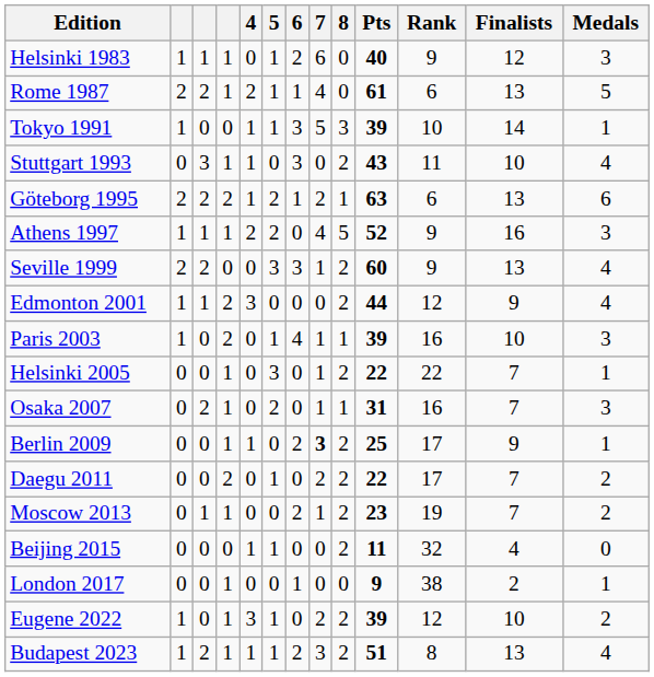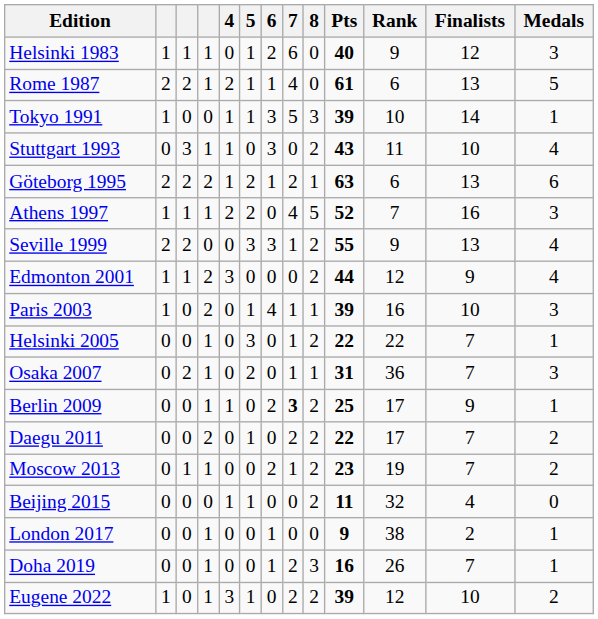 <table class="wikitable sortable" style="width:70%; font-size:90%; text-align:center;">
 <tr>
 <th>Edition</th>
 <th></th>
 <th></th>
 <th></th>
 <th>4</th>
 <th>5</th>
 <th>6</th>
 <th>7</th>
 <th>8</th>
 <th>Pts</th>
 <th>Rank</th>
 <th>Finalists</th>
 <th>Medals</th>
 </tr>
 <tr>
 <td align=left><a href='#'>Helsinki 1983</a></td>
 <td>1</td>
 <td>1</td>
 <td>1</td>
 <td>0</td>
 <td>1</td>
 <td>2</td>
 <td>6</td>
 <td>0</td>
 <td><strong>40</strong></td>
 <td>9</td>
 <td>12</td>
 <td>3</td>
 </tr>
 <tr>
 <td align=left><a href='#'>Rome 1987</a></td>
 <td>2</td>
 <td>2</td>
 <td>1</td>
 <td>2</td>
 <td>1</td>
 <td>1</td>
 <td>4</td>
 <td>0</td>
 <td><strong>61</strong></td>
 <td>6</td>
 <td>13</td>
 <td>5</td>
 </tr>
 <tr>
 <td align=left><a href='#'>Tokyo 1991</a></td>
 <td>1</td>
 <td>0</td>
 <td>0</td>
 <td>1</td>
 <td>1</td>
 <td>3</td>
 <td>5</td>
 <td>3</td>
 <td><strong>39</strong></td>
 <td>10</td>
 <td>14</td>
 <td>1</td>
 </tr>
 <tr>
 <td align=left><a href='#'>Stuttgart 1993</a></td>
 <td>0</td>
 <td>3</td>
 <td>1</td>
 <td>1</td>
 <td>0</td>
 <td>3</td>
 <td>0</td>
 <td>2</td>
 <td><strong>43</strong></td>
 <td>11</td>
 <td>10</td>
 <td>4</td>
 </tr>
 <tr>
 <td align=left><a href='#'>Göteborg 1995</a></td>
 <td>2</td>
 <td>2</td>
 <td>2</td>
 <td>1</td>
 <td>2</td>
 <td>1</td>
 <td>2</td>
 <td>1</td>
 <td><strong>63</strong></td>
 <td>6</td>
 <td>13</td>
 <td>6</td>
 </tr>
 <tr>
 <td align=left><a href='#'>Athens 1997</a></td>
 <td>1</td>
 <td>1</td>
 <td>1</td>
 <td>2</td>
 <td>2</td>
 <td>0</td>
 <td>4</td>
 <td>5</td>
 <td><strong>52</strong></td>
-<td>9</td>
+<td>7</td>
 <td>16</td>
 <td>3</td>
 </tr>
 <tr>
 <td align=left><a href='#'>Seville 1999</a></td>
 <td>2</td>
 <td>2</td>
 <td>0</td>
 <td>0</td>
 <td>3</td>
 <td>3</td>
 <td>1</td>
 <td>2</td>
-<td><strong>60</strong></td>
+<td><strong>55</strong></td>
 <td>9</td>
 <td>13</td>
 <td>4</td>
 </tr>
 <tr>
 <td align=left><a href='#'>Edmonton 2001</a></td>
 <td>1</td>
 <td>1</td>
 <td>2</td>
 <td>3</td>
 <td>0</td>
 <td>0</td>
 <td>0</td>
 <td>2</td>
 <td><strong>44</strong></td>
 <td>12</td>
 <td>9</td>
 <td>4</td>
 </tr>
 <tr>
 <td align=left><a href='#'>Paris 2003</a></td>
 <td>1</td>
 <td>0</td>
 <td>2</td>
 <td>0</td>
 <td>1</td>
 <td>4</td>
 <td>1</td>
 <td>1</td>
 <td><strong>39</strong></td>
 <td>16</td>
 <td>10</td>
 <td>3</td>
 </tr>
 <tr>
 <td align=left><a href='#'>Helsinki 2005</a></td>
 <td>0</td>
 <td>0</td>
 <td>1</td>
 <td>0</td>
 <td>3</td>
 <td>0</td>
 <td>1</td>
 <td>2</td>
 <td><strong>22</strong></td>
 <td>22</td>
 <td>7</td>
 <td>1</td>
 </tr>
 <tr>
 <td align=left><a href='#'>Osaka 2007</a></td>
 <td>0</td>
 <td>2</td>
 <td>1</td>
 <td>0</td>
 <td>2</td>
 <td>0</td>
 <td>1</td>
 <td>1</td>
 <td><strong>31</strong></td>
-<td>16</td>
+<td>36</td>
 <td>7</td>
 <td>3</td>
 </tr>
 <tr>
 <td align=left><a href='#'>Berlin 2009</a></td>
 <td>0</td>
 <td>0</td>
 <td>1</td>
 <td>1</td>
 <td>0</td>
 <td>2</td>
 <td><strong>3</strong></td>
 <td>2</td>
 <td><strong>25</strong></td>
 <td>17</td>
 <td>9</td>
 <td>1</td>
 </tr>
 <tr>
 <td align=left><a href='#'>Daegu 2011</a></td>
 <td>0</td>
 <td>0</td>
 <td>2</td>
 <td>0</td>
 <td>1</td>
 <td>0</td>
 <td>2</td>
 <td>2</td>
 <td><strong>22</strong></td>
 <td>17</td>
 <td>7</td>
 <td>2</td>
 </tr>
 <tr>
 <td align=left><a href='#'>Moscow 2013</a></td>
 <td>0</td>
 <td>1</td>
 <td>1</td>
 <td>0</td>
 <td>0</td>
 <td>2</td>
 <td>1</td>
 <td>2</td>
 <td><strong>23</strong></td>
 <td>19</td>
 <td>7</td>
 <td>2</td>
 </tr>
 <tr>
 <td align=left><a href='#'>Beijing 2015</a></td>
 <td>0</td>
 <td>0</td>
 <td>0</td>
 <td>1</td>
 <td>1</td>
 <td>0</td>
 <td>0</td>
 <td>2</td>
 <td><strong>11</strong></td>
 <td>32</td>
 <td>4</td>
 <td>0</td>
 </tr>
 <tr>
 <td align=left><a href='#'>London 2017</a></td>
 <td>0</td>
 <td>0</td>
 <td>1</td>
 <td>0</td>
 <td>0</td>
 <td>1</td>
 <td>0</td>
 <td>0</td>
 <td><strong>9</strong></td>
 <td>38</td>
 <td>2</td>
 <td>1</td>
 </tr>
 <tr>
+<td align=left><a href='#'>Doha 2019</a></td>
+<td>0</td>
+<td>0</td>
+<td>1</td>
+<td>0</td>
+<td>0</td>
+<td>1</td>
+<td>2</td>
+<td>3</td>
+<td><strong>16</strong></td>
+<td>26</td>
+<td>7</td>
+<td>1</td>
+</tr>
+<tr>
 <td align=left><a href='#'>Eugene 2022</a></td>
 <td>1</td>
 <td>0</td>
 <td>1</td>
 <td>3</td>
 <td>1</td>
 <td>0</td>
 <td>2</td>
 <td>2</td>
 <td><strong>39</strong></td>
 <td>12</td>
 <td>10</td>
 <td>2</td>
 </tr>
-<tr>
-<td align=left><a href='#'>Budapest 2023</a></td>
-<td>1</td>
-<td>2</td>
-<td>1</td>
-<td>1</td>
-<td>1</td>
-<td>2</td>
-<td>3</td>
-<td>2</td>
-<td><strong>51</strong></td>
-<td>8</td>
-<td>13</td>
-<td>4</td>
-</tr>
 </table>
